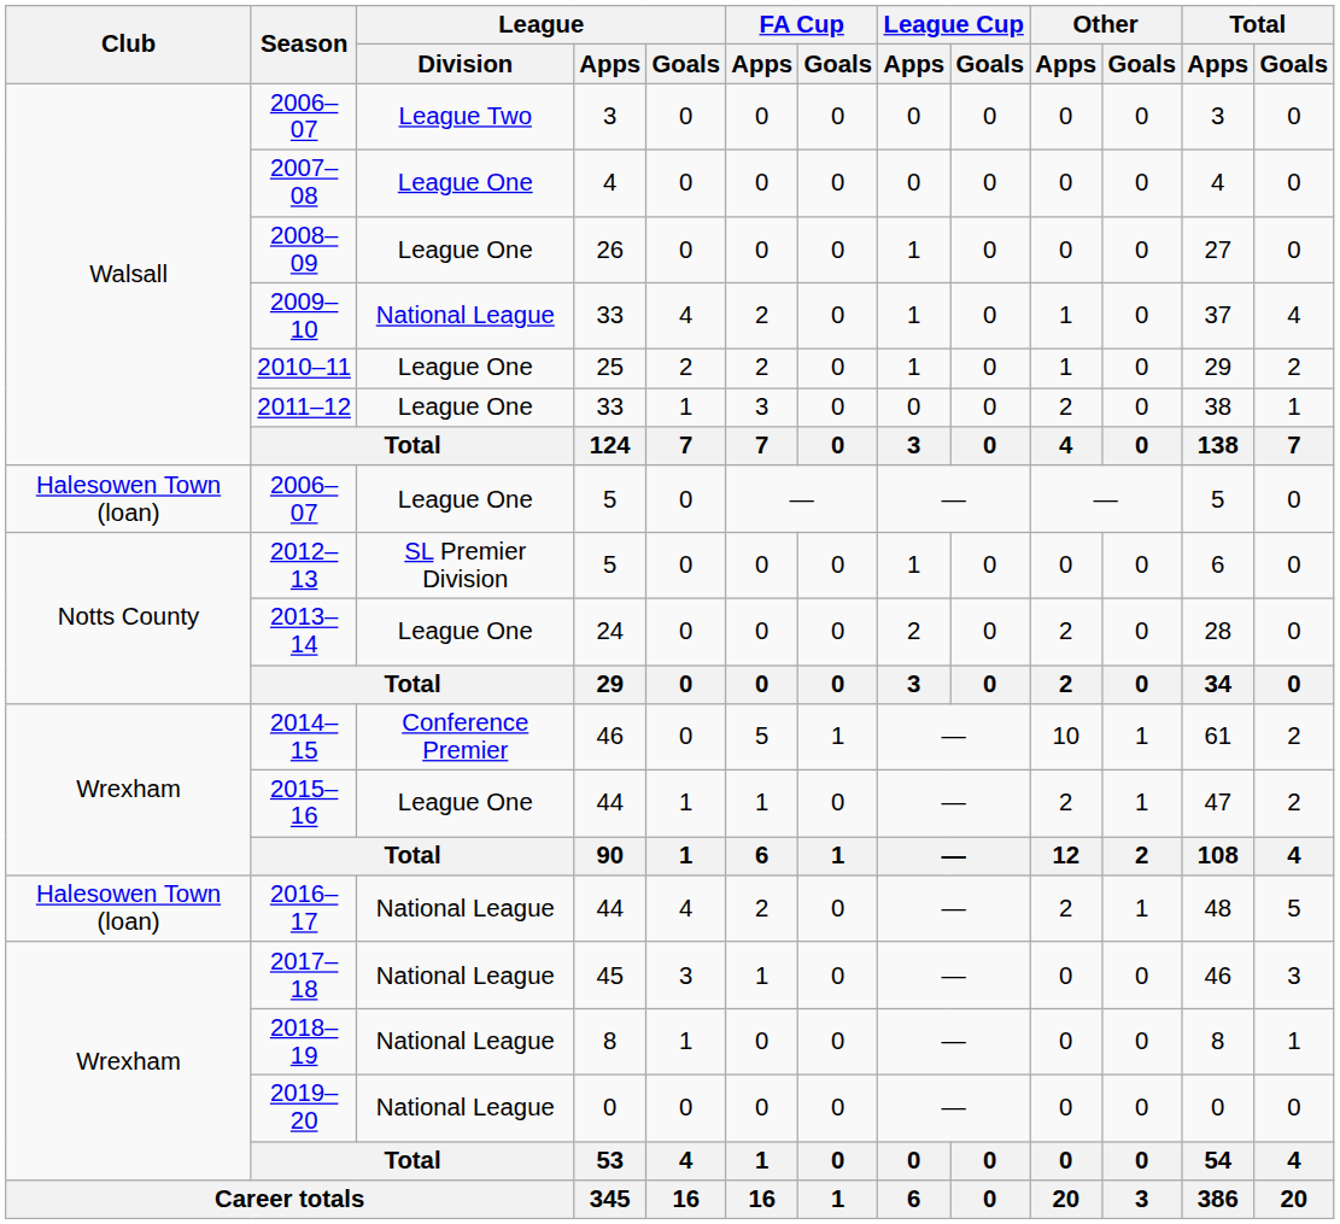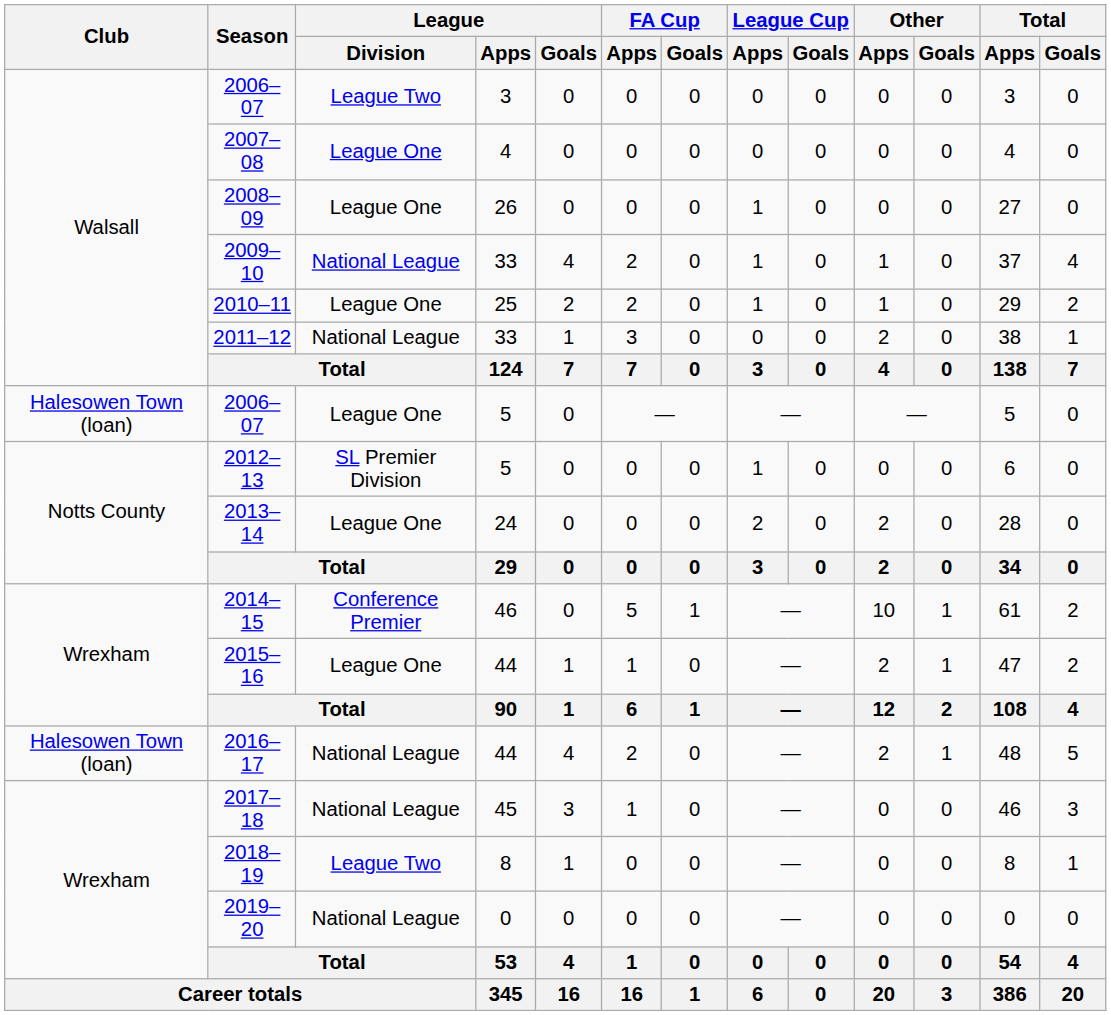 <table class=wikitable style="text-align:center">
 <tr>
 <th rowspan=2>Club</th>
 <th rowspan=2>Season</th>
 <th colspan=3>League</th>
 <th colspan=2><a href='#'>FA Cup</a></th>
 <th colspan=2><a href='#'>League Cup</a></th>
 <th colspan=2>Other</th>
 <th colspan=2>Total</th>
 </tr>
 <tr>
 <th>Division</th>
 <th>Apps</th>
 <th>Goals</th>
 <th>Apps</th>
 <th>Goals</th>
 <th>Apps</th>
 <th>Goals</th>
 <th>Apps</th>
 <th>Goals</th>
 <th>Apps</th>
 <th>Goals</th>
 </tr>
 <tr>
 <td rowspan="7" valign="center">Walsall</td>
 <td><a href='#'>2006–07</a></td>
 <td><a href='#'>League Two</a></td>
 <td>3</td>
 <td>0</td>
 <td>0</td>
 <td>0</td>
 <td>0</td>
 <td>0</td>
 <td>0</td>
 <td>0</td>
 <td>3</td>
 <td>0</td>
 </tr>
 <tr>
 <td><a href='#'>2007–08</a></td>
 <td><a href='#'>League One</a></td>
 <td>4</td>
 <td>0</td>
 <td>0</td>
 <td>0</td>
 <td>0</td>
 <td>0</td>
 <td>0</td>
 <td>0</td>
 <td>4</td>
 <td>0</td>
 </tr>
 <tr>
 <td><a href='#'>2008–09</a></td>
 <td>League One</td>
 <td>26</td>
 <td>0</td>
 <td>0</td>
 <td>0</td>
 <td>1</td>
 <td>0</td>
 <td>0</td>
 <td>0</td>
 <td>27</td>
 <td>0</td>
 </tr>
 <tr>
 <td><a href='#'>2009–10</a></td>
 <td><a href='#'>National League</a></td>
 <td>33</td>
 <td>4</td>
 <td>2</td>
 <td>0</td>
 <td>1</td>
 <td>0</td>
 <td>1</td>
 <td>0</td>
 <td>37</td>
 <td>4</td>
 </tr>
 <tr>
 <td><a href='#'>2010–11</a></td>
 <td>League One</td>
 <td>25</td>
 <td>2</td>
 <td>2</td>
 <td>0</td>
 <td>1</td>
 <td>0</td>
 <td>1</td>
 <td>0</td>
 <td>29</td>
 <td>2</td>
 </tr>
 <tr>
 <td><a href='#'>2011–12</a></td>
-<td>League One</td>
+<td>National League</td>
 <td>33</td>
 <td>1</td>
 <td>3</td>
 <td>0</td>
 <td>0</td>
 <td>0</td>
 <td>2</td>
 <td>0</td>
 <td>38</td>
 <td>1</td>
 </tr>
 <tr>
 <th colspan=2>Total</th>
 <th>124</th>
 <th>7</th>
 <th>7</th>
 <th>0</th>
 <th>3</th>
 <th>0</th>
 <th>4</th>
 <th>0</th>
 <th>138</th>
 <th>7</th>
 </tr>
 <tr>
 <td><a href='#'>Halesowen Town</a> (loan)</td>
 <td><a href='#'>2006–07</a></td>
 <td>League One</td>
 <td>5</td>
 <td>0</td>
 <td colspan=2>—</td>
 <td colspan=2>—</td>
 <td colspan=2>—</td>
 <td>5</td>
 <td>0</td>
 </tr>
 <tr>
 <td rowspan="3" valign="center">Notts County</td>
 <td><a href='#'>2012–13</a></td>
 <td><a href='#'>SL</a> Premier Division</td>
 <td>5</td>
 <td>0</td>
 <td>0</td>
 <td>0</td>
 <td>1</td>
 <td>0</td>
 <td>0</td>
 <td>0</td>
 <td>6</td>
 <td>0</td>
 </tr>
 <tr>
 <td><a href='#'>2013–14</a></td>
 <td>League One</td>
 <td>24</td>
 <td>0</td>
 <td>0</td>
 <td>0</td>
 <td>2</td>
 <td>0</td>
 <td>2</td>
 <td>0</td>
 <td>28</td>
 <td>0</td>
 </tr>
 <tr>
 <th colspan=2>Total</th>
 <th>29</th>
 <th>0</th>
 <th>0</th>
 <th>0</th>
 <th>3</th>
 <th>0</th>
 <th>2</th>
 <th>0</th>
 <th>34</th>
 <th>0</th>
 </tr>
 <tr>
 <td rowspan="3" valign="center">Wrexham</td>
 <td><a href='#'>2014–15</a></td>
 <td><a href='#'>Conference Premier</a></td>
 <td>46</td>
 <td>0</td>
 <td>5</td>
 <td>1</td>
 <td colspan=2>—</td>
 <td>10</td>
 <td>1</td>
 <td>61</td>
 <td>2</td>
 </tr>
 <tr>
 <td><a href='#'>2015–16</a></td>
 <td>League One</td>
 <td>44</td>
 <td>1</td>
 <td>1</td>
 <td>0</td>
 <td colspan=2>—</td>
 <td>2</td>
 <td>1</td>
 <td>47</td>
 <td>2</td>
 </tr>
 <tr>
 <th colspan=2>Total</th>
 <th>90</th>
 <th>1</th>
 <th>6</th>
 <th>1</th>
 <th colspan=2>—</th>
 <th>12</th>
 <th>2</th>
 <th>108</th>
 <th>4</th>
 </tr>
 <tr>
 <td><a href='#'>Halesowen Town</a> (loan)</td>
 <td><a href='#'>2016–17</a></td>
 <td>National League</td>
 <td>44</td>
 <td>4</td>
 <td>2</td>
 <td>0</td>
 <td colspan=2>—</td>
 <td>2</td>
 <td>1</td>
 <td>48</td>
 <td>5</td>
 </tr>
 <tr>
 <td rowspan="4">Wrexham</td>
 <td><a href='#'>2017–18</a></td>
 <td>National League</td>
 <td>45</td>
 <td>3</td>
 <td>1</td>
 <td>0</td>
 <td colspan=2>—</td>
 <td>0</td>
 <td>0</td>
 <td>46</td>
 <td>3</td>
 </tr>
 <tr>
 <td><a href='#'>2018–19</a></td>
-<td>National League</td>
+<td><a href='#'>League Two</a></td>
 <td>8</td>
 <td>1</td>
 <td>0</td>
 <td>0</td>
 <td colspan=2>—</td>
 <td>0</td>
 <td>0</td>
 <td>8</td>
 <td>1</td>
 </tr>
 <tr>
 <td><a href='#'>2019–20</a></td>
 <td>National League</td>
 <td>0</td>
 <td>0</td>
 <td>0</td>
 <td>0</td>
 <td colspan=2>—</td>
 <td>0</td>
 <td>0</td>
 <td>0</td>
 <td>0</td>
 </tr>
 <tr>
 <th colspan="2">Total</th>
 <th>53</th>
 <th>4</th>
 <th>1</th>
 <th>0</th>
 <th>0</th>
 <th>0</th>
 <th>0</th>
 <th>0</th>
 <th>54</th>
 <th>4</th>
 </tr>
 <tr>
 <th colspan="3">Career totals</th>
 <th>345</th>
 <th>16</th>
 <th>16</th>
 <th>1</th>
 <th>6</th>
 <th>0</th>
 <th>20</th>
 <th>3</th>
 <th>386</th>
 <th>20</th>
 </tr>
 </table>
